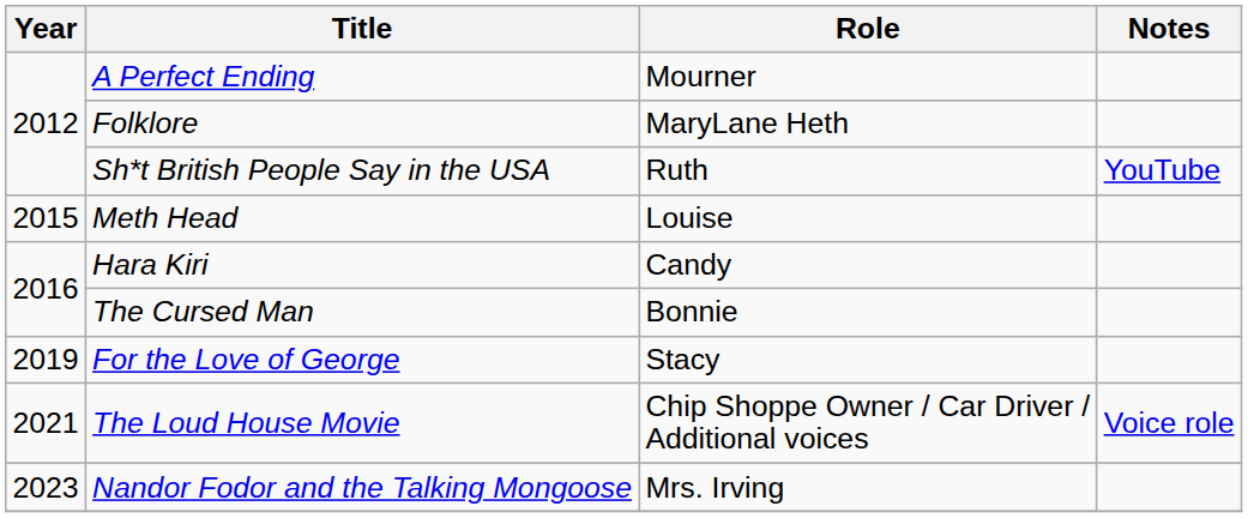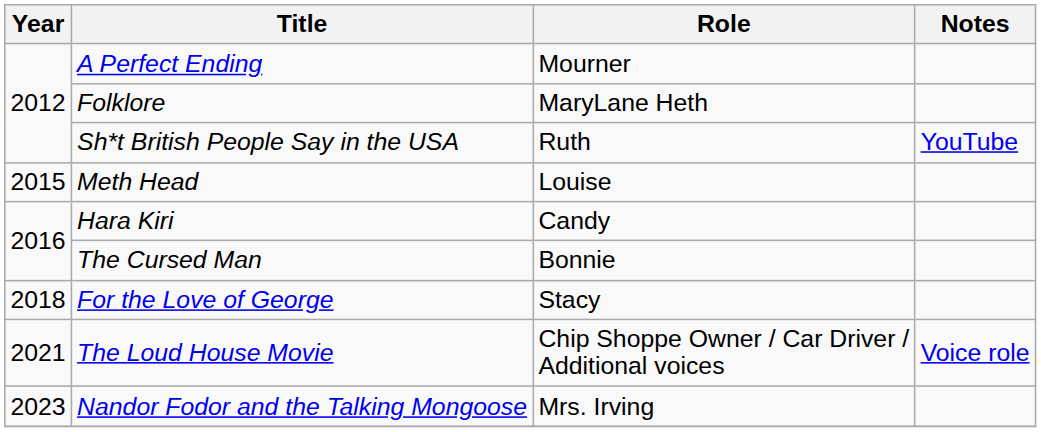 <table class="wikitable">
 <tr align="center">
 <th>Year</th>
 <th>Title</th>
 <th>Role</th>
 <th>Notes</th>
 </tr>
 <tr>
 <td rowspan="3">2012</td>
 <td><em><a href='#'>A Perfect Ending</a></em></td>
 <td>Mourner</td>
 <td></td>
 </tr>
 <tr>
 <td><em>Folklore</em></td>
 <td>MaryLane Heth</td>
 <td></td>
 </tr>
 <tr>
 <td><em>Sh*t British People Say in the USA</em></td>
 <td>Ruth</td>
 <td><a href='#'>YouTube</a></td>
 </tr>
 <tr>
 <td>2015</td>
 <td><em>Meth Head</em></td>
 <td>Louise</td>
 <td></td>
 </tr>
 <tr>
 <td rowspan="2">2016</td>
 <td><em>Hara Kiri</em></td>
 <td>Candy</td>
 <td></td>
 </tr>
 <tr>
 <td><em>The Cursed Man</em></td>
 <td>Bonnie</td>
 <td></td>
 </tr>
 <tr>
-<td>2019</td>
+<td>2018</td>
 <td><em><a href='#'>For the Love of George</a></em></td>
 <td>Stacy</td>
 <td></td>
 </tr>
 <tr>
 <td>2021</td>
 <td><em><a href='#'>The Loud House Movie</a></em></td>
 <td>Chip Shoppe Owner / Car Driver /<br>Additional voices</td>
 <td><a href='#'>Voice role</a></td>
 </tr>
 <tr>
 <td>2023</td>
 <td><em><a href='#'>Nandor Fodor and the Talking Mongoose</a></em></td>
 <td>Mrs. Irving</td>
 <td></td>
 </tr>
 <tr>
 </tr>
 </table>
